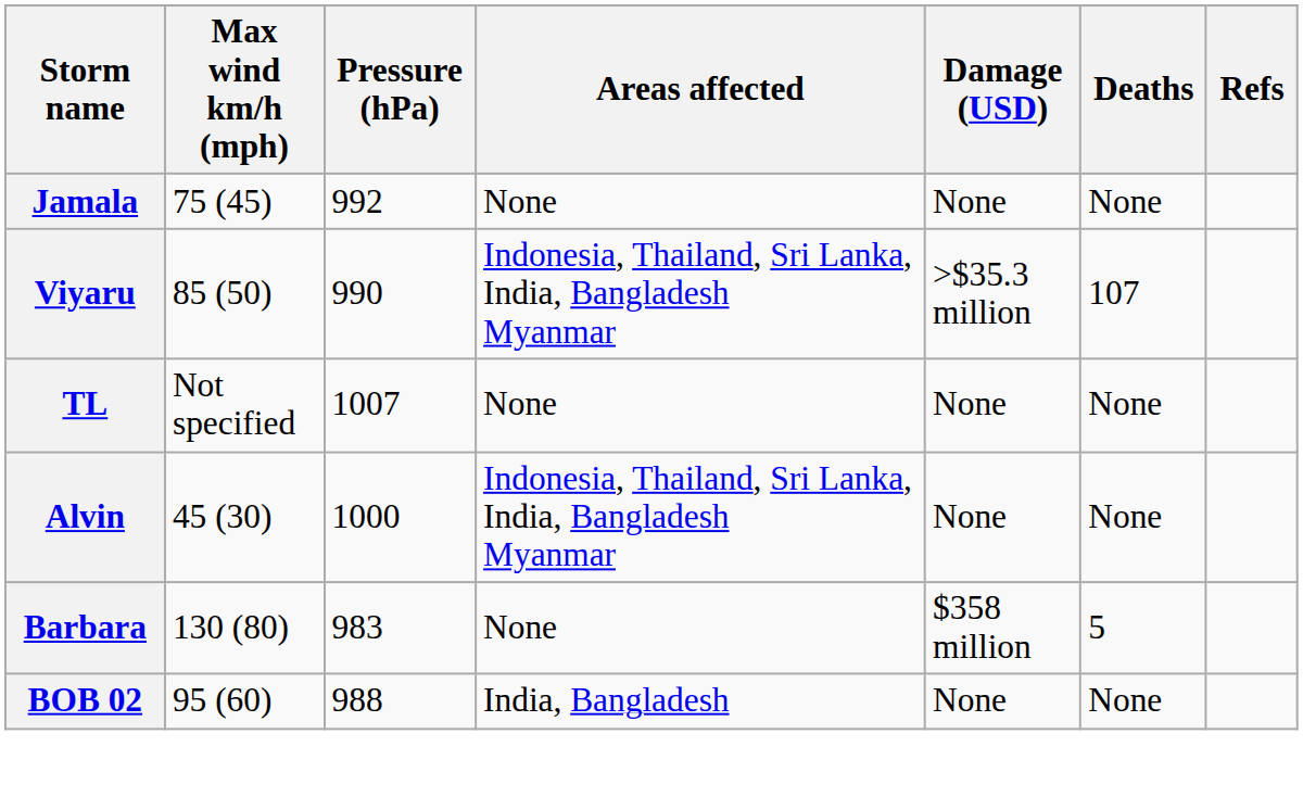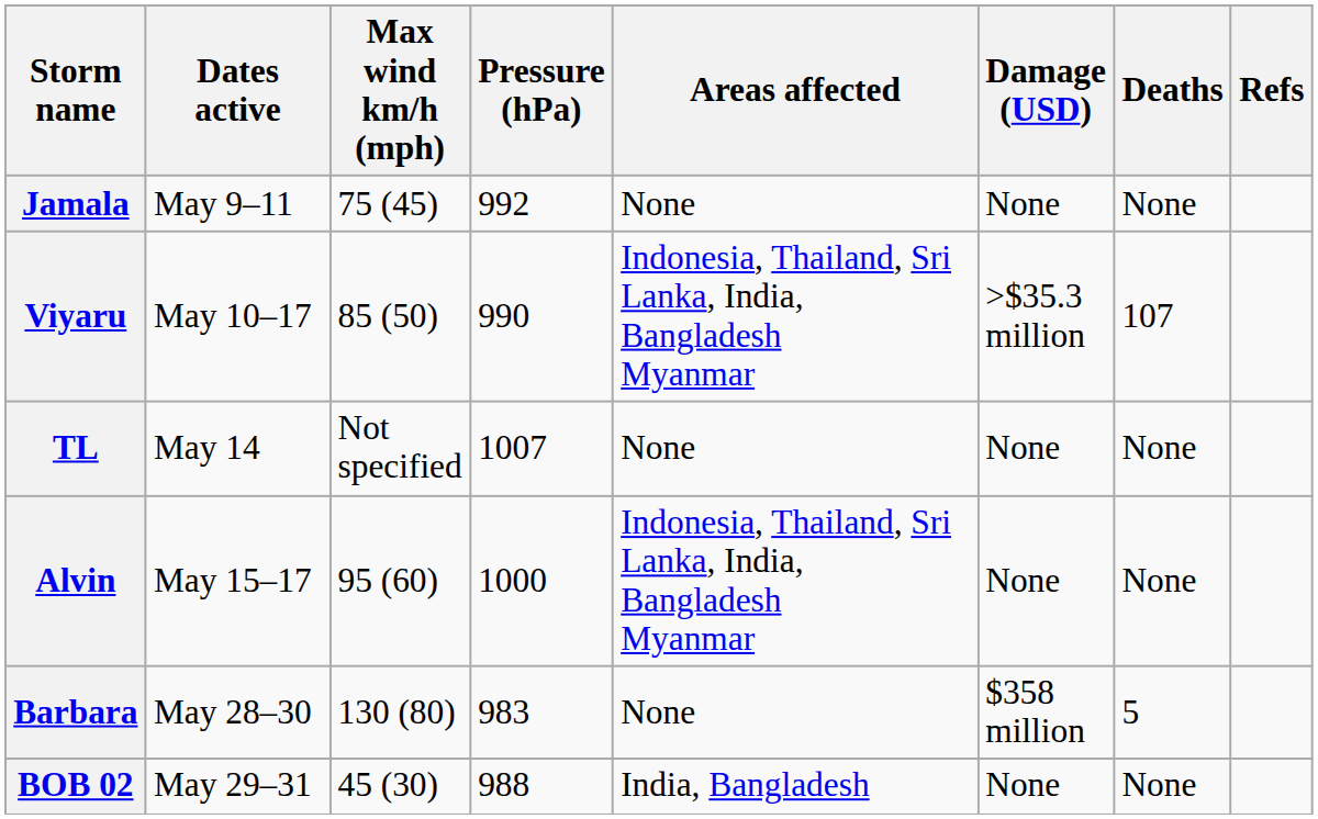 <table class="wikitable sortable">
 <tr>
 <th width="10%"><strong>Storm name</strong></th>
+<th width="15%"><strong>Dates active</strong></th>
 <th width="10%"><strong>Max wind<br>km/h (mph)</strong></th>
 <th width="5%">Pressure<br>(hPa)</th>
 <th width="30%"><strong>Areas affected</strong></th>
 <th width="10%"><strong>Damage (<a href='#'>USD</a>)</strong></th>
 <th width="5%"><strong>Deaths</strong></th>
 <th width="5%"><strong>Refs</strong></th>
 </tr>
 <tr>
 <th><a href='#'>Jamala</a></th>
+<td>May 9–11</td>
 <td>75 (45)</td>
 <td>992</td>
 <td>None</td>
 <td>None</td>
 <td>None</td>
 <td></td>
 </tr>
 <tr>
 <th><a href='#'>Viyaru</a></th>
+<td>May 10–17</td>
 <td>85 (50)</td>
 <td>990</td>
 <td><a href='#'>Indonesia</a>, <a href='#'>Thailand</a>, <a href='#'>Sri Lanka</a>, India, <a href='#'>Bangladesh</a><br><a href='#'>Myanmar</a></td>
 <td>>$35.3 million</td>
 <td>107</td>
 <td></td>
 </tr>
 <tr>
 <th><a href='#'>TL</a></th>
+<td>May 14</td>
 <td>Not specified</td>
 <td>1007</td>
 <td>None</td>
 <td>None</td>
 <td>None</td>
 <td></td>
 </tr>
 <tr>
 <th><a href='#'>Alvin</a></th>
-<td>45 (30)</td>
+<td>May 15–17</td>
+<td>95 (60)</td>
 <td>1000</td>
 <td><a href='#'>Indonesia</a>, <a href='#'>Thailand</a>, <a href='#'>Sri Lanka</a>, India, <a href='#'>Bangladesh</a><br><a href='#'>Myanmar</a></td>
 <td>None</td>
 <td>None</td>
 <td></td>
 </tr>
 <tr>
 <th><a href='#'>Barbara</a></th>
+<td>May 28–30</td>
 <td>130 (80)</td>
 <td>983</td>
 <td>None</td>
 <td>$358 million</td>
 <td>5</td>
 <td></td>
 </tr>
 <tr>
 <th><a href='#'>BOB 02</a></th>
-<td>95 (60)</td>
+<td>May 29–31</td>
+<td>45 (30)</td>
 <td>988</td>
 <td>India, <a href='#'>Bangladesh</a></td>
 <td>None</td>
 <td>None</td>
 <td></td>
 </tr>
 </table>
